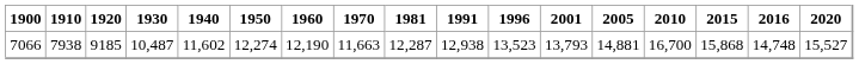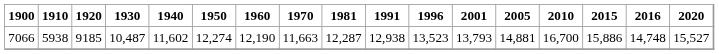 <table align="center" rules="all" cellspacing="0" cellpadding="4" style="border: 1px solid #999; border-right: 2px solid #999; border-bottom:2px solid #999">
 <tr>
 <th>1900</th>
 <th>1910</th>
 <th>1920</th>
 <th>1930</th>
 <th>1940</th>
 <th>1950</th>
 <th>1960</th>
 <th>1970</th>
 <th>1981</th>
 <th>1991</th>
 <th>1996</th>
 <th>2001</th>
 <th>2005</th>
 <th>2010</th>
 <th>2015</th>
 <th>2016</th>
 <th>2020</th>
 </tr>
 <tr>
 <td align=center>7066</td>
-<td align=center>7938</td>
+<td align=center>5938</td>
 <td align=center>9185</td>
 <td align=center>10,487</td>
 <td align=center>11,602</td>
 <td align=center>12,274</td>
 <td align=center>12,190</td>
 <td align=center>11,663</td>
 <td align=center>12,287</td>
 <td align=center>12,938</td>
 <td align=center>13,523</td>
 <td align=center>13,793</td>
 <td align=center>14,881</td>
 <td align=center>16,700</td>
-<td align=center>15,868</td>
+<td align=center>15,886</td>
 <td align=center>14,748</td>
 <td align=center>15,527</td>
 </tr>
 </table>
